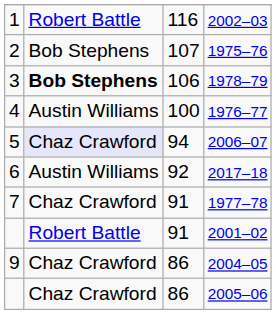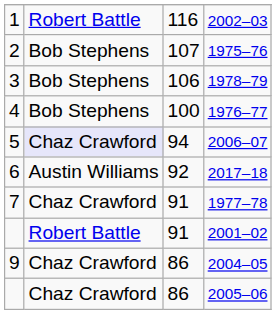 <table class="wikitable">
 <tr>
 </tr>
 <tr>
 <td>1</td>
 <td><a href='#'>Robert Battle</a></td>
 <td>116</td>
 <td style="font-size:80%;"><a href='#'>2002–03</a></td>
 </tr>
 <tr>
 <td>2</td>
 <td>Bob Stephens</td>
 <td>107</td>
 <td style="font-size:80%;"><a href='#'>1975–76</a></td>
 </tr>
 <tr>
 <td>3</td>
-<td><strong>Bob Stephens</strong></td>
+<td>Bob Stephens</td>
 <td>106</td>
 <td style="font-size:80%;"><a href='#'>1978–79</a></td>
 </tr>
 <tr>
 <td>4</td>
-<td>Austin Williams</td>
+<td>Bob Stephens</td>
 <td>100</td>
 <td style="font-size:80%;"><a href='#'>1976–77</a></td>
 </tr>
 <tr>
 <td>5</td>
 <td style="background: lavender;">Chaz Crawford</td>
 <td>94</td>
 <td style="font-size:80%;"><a href='#'>2006–07</a></td>
 </tr>
 <tr>
 <td>6</td>
 <td>Austin Williams</td>
 <td>92</td>
 <td style="font-size:80%;"><a href='#'>2017–18</a></td>
 </tr>
 <tr>
 <td>7</td>
 <td>Chaz Crawford</td>
 <td>91</td>
 <td style="font-size:80%;"><a href='#'>1977–78</a></td>
 </tr>
 <tr>
 <td></td>
 <td><a href='#'>Robert Battle</a></td>
 <td>91</td>
 <td style="font-size:80%;"><a href='#'>2001–02</a></td>
 </tr>
 <tr>
 <td>9</td>
 <td>Chaz Crawford</td>
 <td>86</td>
 <td style="font-size:80%;"><a href='#'>2004–05</a></td>
 </tr>
 <tr>
 <td></td>
 <td>Chaz Crawford</td>
 <td>86</td>
 <td style="font-size:80%;"><a href='#'>2005–06</a></td>
 </tr>
 </table>
